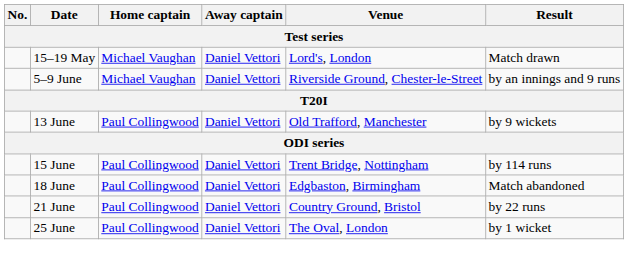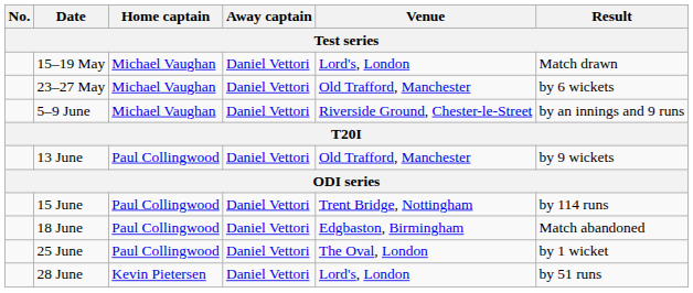 <table class="wikitable">
 <tr>
 <th>No.</th>
 <th>Date</th>
 <th>Home captain</th>
 <th>Away captain</th>
 <th>Venue</th>
 <th>Result</th>
 </tr>
 <tr>
 <th colspan="6">Test series</th>
 </tr>
 <tr>
 <td></td>
 <td>15–19 May</td>
 <td><a href='#'>Michael Vaughan</a></td>
 <td><a href='#'>Daniel Vettori</a></td>
 <td><a href='#'>Lord's</a>, <a href='#'>London</a></td>
 <td>Match drawn</td>
+</tr>
+<tr>
+<td></td>
+<td>23–27 May</td>
+<td><a href='#'>Michael Vaughan</a></td>
+<td><a href='#'>Daniel Vettori</a></td>
+<td><a href='#'>Old Trafford</a>, <a href='#'>Manchester</a></td>
+<td> by 6 wickets</td>
 </tr>
 <tr>
 <td></td>
 <td>5–9 June</td>
 <td><a href='#'>Michael Vaughan</a></td>
 <td><a href='#'>Daniel Vettori</a></td>
 <td><a href='#'>Riverside Ground</a>, <a href='#'>Chester-le-Street</a></td>
 <td> by an innings and 9 runs</td>
 </tr>
 <tr>
 <th colspan="6">T20I</th>
 </tr>
 <tr>
 <td></td>
 <td>13 June</td>
 <td><a href='#'>Paul Collingwood</a></td>
 <td><a href='#'>Daniel Vettori</a></td>
 <td><a href='#'>Old Trafford</a>, <a href='#'>Manchester</a></td>
 <td> by 9 wickets</td>
 </tr>
 <tr>
 <th colspan="6">ODI series</th>
 </tr>
 <tr>
 <td></td>
 <td>15 June</td>
 <td><a href='#'>Paul Collingwood</a></td>
 <td><a href='#'>Daniel Vettori</a></td>
 <td><a href='#'>Trent Bridge</a>, <a href='#'>Nottingham</a></td>
 <td> by 114 runs</td>
 </tr>
 <tr>
 <td></td>
 <td>18 June</td>
 <td><a href='#'>Paul Collingwood</a></td>
 <td><a href='#'>Daniel Vettori</a></td>
 <td><a href='#'>Edgbaston</a>, <a href='#'>Birmingham</a></td>
 <td>Match abandoned</td>
 </tr>
 <tr>
 <td></td>
-<td>21 June</td>
-<td><a href='#'>Paul Collingwood</a></td>
-<td><a href='#'>Daniel Vettori</a></td>
-<td><a href='#'>Country Ground</a>, <a href='#'>Bristol</a></td>
-<td> by 22 runs</td>
-</tr>
-<tr>
-<td></td>
 <td>25 June</td>
 <td><a href='#'>Paul Collingwood</a></td>
 <td><a href='#'>Daniel Vettori</a></td>
 <td><a href='#'>The Oval</a>, <a href='#'>London</a></td>
 <td> by 1 wicket</td>
 </tr>
+<tr>
+<td></td>
+<td>28 June</td>
+<td><a href='#'>Kevin Pietersen</a></td>
+<td><a href='#'>Daniel Vettori</a></td>
+<td><a href='#'>Lord's</a>, <a href='#'>London</a></td>
+<td> by 51 runs</td>
+</tr>
 </table>
